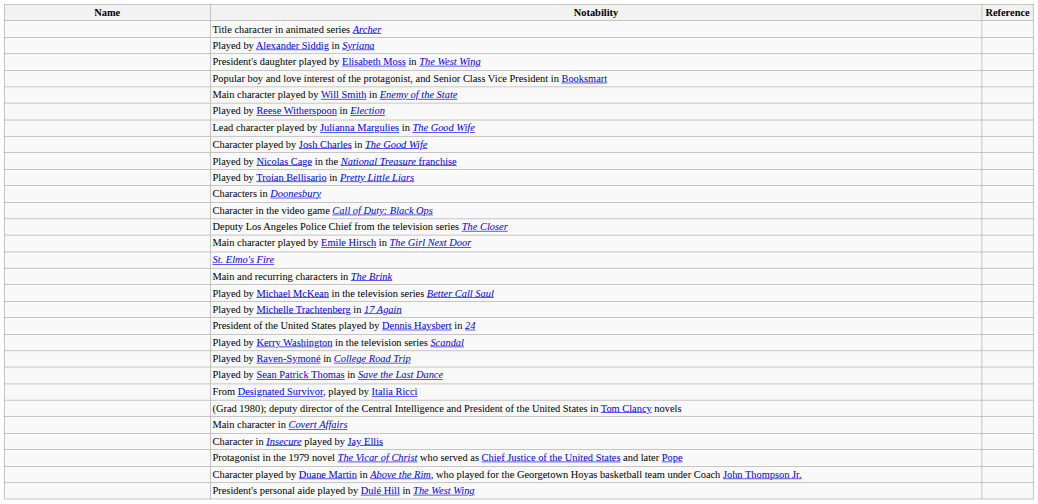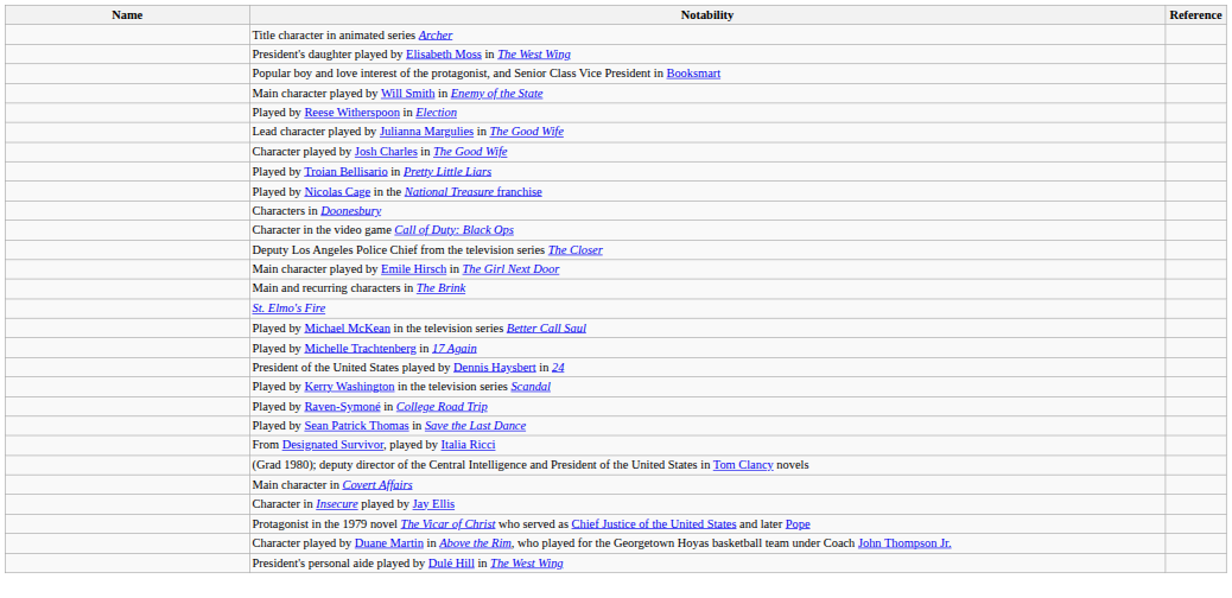 <table class="wikitable sortable" style="width:100%">
 <tr>
 <th style="width:20%;">Name</th>
 <th style="width:*;" class="unsortable">Notability</th>
 <th style="width:5%;" class="unsortable">Reference</th>
 </tr>
 <tr>
 <td></td>
 <td>Title character in animated series <a href='#'><em>Archer</em></a></td>
-<td style="text-align:center;"></td>
-</tr>
-<tr>
-<td></td>
-<td>Played by <a href='#'>Alexander Siddig</a> in <em><a href='#'>Syriana</a></em></td>
 <td style="text-align:center;"></td>
 </tr>
 <tr>
 <td></td>
 <td>President's daughter played by <a href='#'>Elisabeth Moss</a> in <em><a href='#'>The West Wing</a></em></td>
 <td style="text-align:center;"></td>
 </tr>
 <tr>
 <td></td>
 <td>Popular boy and love interest of the protagonist, and Senior Class Vice President in <a href='#'>Booksmart</a></td>
 <td style="text-align:center;"></td>
 </tr>
 <tr>
 <td></td>
 <td>Main character played by <a href='#'>Will Smith</a> in <a href='#'><em>Enemy of the State</em></a></td>
 <td style="text-align:center;"></td>
 </tr>
 <tr>
 <td></td>
 <td>Played by <a href='#'>Reese Witherspoon</a> in <a href='#'><em>Election</em></a></td>
 <td style="text-align:center;"></td>
 </tr>
 <tr>
 <td></td>
 <td>Lead character played by <a href='#'>Julianna Margulies</a> in <em><a href='#'>The Good Wife</a></em></td>
 <td style="text-align:center;"></td>
 </tr>
 <tr>
 <td></td>
 <td>Character played by <a href='#'>Josh Charles</a> in <em><a href='#'>The Good Wife</a></em></td>
 <td style="text-align:center;"></td>
 </tr>
 <tr>
 <td></td>
-<td>Played by <a href='#'>Nicolas Cage</a> in the <a href='#'><em>National Treasure</em> franchise</a></td>
+<td>Played by <a href='#'>Troian Bellisario</a> in <em><a href='#'>Pretty Little Liars</a></em></td>
 <td style="text-align:center;"></td>
 </tr>
 <tr>
 <td></td>
-<td>Played by <a href='#'>Troian Bellisario</a> in <em><a href='#'>Pretty Little Liars</a></em></td>
+<td>Played by <a href='#'>Nicolas Cage</a> in the <a href='#'><em>National Treasure</em> franchise</a></td>
 <td style="text-align:center;"></td>
 </tr>
 <tr>
 <td></td>
 <td>Characters in <em><a href='#'>Doonesbury</a></em></td>
 <td style="text-align:center;"></td>
 </tr>
 <tr>
 <td></td>
 <td>Character in the video game <em><a href='#'>Call of Duty: Black Ops</a></em></td>
 <td style="text-align:center;"></td>
 </tr>
 <tr>
 <td></td>
 <td>Deputy Los Angeles Police Chief from the television series <em><a href='#'>The Closer</a></em></td>
 <td style="text-align:center;"></td>
 </tr>
 <tr>
 <td></td>
 <td>Main character played by <a href='#'>Emile Hirsch</a> in <a href='#'><em>The Girl Next Door</em></a></td>
 <td style="text-align:center;"></td>
 </tr>
 <tr>
 <td></td>
-<td><a href='#'><em>St. Elmo's Fire</em></a></td>
+<td>Main and recurring characters in <em><a href='#'>The Brink</a></em></td>
 <td style="text-align:center;"></td>
 </tr>
 <tr>
 <td></td>
-<td>Main and recurring characters in <em><a href='#'>The Brink</a></em></td>
+<td><a href='#'><em>St. Elmo's Fire</em></a></td>
 <td style="text-align:center;"></td>
 </tr>
 <tr>
 <td></td>
 <td>Played by <a href='#'>Michael McKean</a> in the television series <em><a href='#'>Better Call Saul</a></em></td>
 <td style="text-align:center;"></td>
 </tr>
 <tr>
 <td></td>
 <td>Played by <a href='#'>Michelle Trachtenberg</a> in <a href='#'><em>17 Again</em></a></td>
 <td style="text-align:center;"></td>
 </tr>
 <tr>
 <td></td>
 <td>President of the United States played by <a href='#'>Dennis Haysbert</a> in <a href='#'><em>24</em></a></td>
 <td style="text-align:center;"></td>
 </tr>
 <tr>
 <td></td>
 <td>Played by <a href='#'>Kerry Washington</a> in the television series <a href='#'><em>Scandal</em></a></td>
 <td style="text-align:center;"></td>
 </tr>
 <tr>
 <td></td>
 <td>Played by <a href='#'>Raven-Symoné</a> in <em><a href='#'>College Road Trip</a></em></td>
 <td style="text-align:center;"></td>
 </tr>
 <tr>
 <td></td>
 <td>Played by <a href='#'>Sean Patrick Thomas</a> in <em><a href='#'>Save the Last Dance</a></em></td>
 <td style="text-align:center;"></td>
 </tr>
 <tr>
 <td></td>
 <td>From <a href='#'>Designated Survivor</a>, played by <a href='#'>Italia Ricci</a></td>
 <td></td>
 </tr>
 <tr>
 <td></td>
 <td>(Grad 1980); deputy director of the Central Intelligence and President of the United States in <a href='#'>Tom Clancy</a> novels</td>
 <td style="text-align:center;"></td>
 </tr>
 <tr>
 <td></td>
 <td>Main character in <em><a href='#'>Covert Affairs</a></em></td>
 <td style="text-align:center;"></td>
 </tr>
 <tr>
 <td></td>
 <td>Character in <em><a href='#'>Insecure</a></em> played by <a href='#'>Jay Ellis</a></td>
 <td style="text-align:center;"></td>
 </tr>
 <tr>
 <td></td>
 <td>Protagonist in the 1979 novel <em><a href='#'>The Vicar of Christ</a></em> who served as <a href='#'>Chief Justice of the United States</a> and later <a href='#'>Pope</a></td>
 <td style="text-align:center;"></td>
 </tr>
 <tr>
 <td></td>
 <td>Character played by <a href='#'>Duane Martin</a> in <em><a href='#'>Above the Rim</a></em>, who played for the Georgetown Hoyas basketball team under Coach <a href='#'>John Thompson Jr.</a></td>
 <td style="text-align:center;"></td>
 </tr>
 <tr>
 <td></td>
 <td>President's personal aide played by <a href='#'>Dulé Hill</a> in <em><a href='#'>The West Wing</a></em></td>
 <td style="text-align:center;"></td>
 </tr>
 </table>
